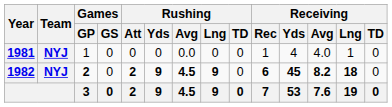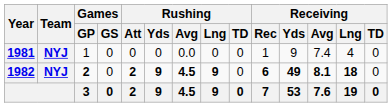 <table class="wikitable" style="text-align:center;">
 <tr>
 <th rowspan="2">Year</th>
 <th rowspan="2">Team</th>
 <th colspan="2">Games</th>
 <th colspan="5">Rushing</th>
 <th colspan="5">Receiving</th>
 </tr>
 <tr>
 <th>GP</th>
 <th>GS</th>
 <th>Att</th>
 <th>Yds</th>
 <th>Avg</th>
 <th>Lng</th>
 <th>TD</th>
 <th>Rec</th>
 <th>Yds</th>
 <th>Avg</th>
 <th>Lng</th>
 <th>TD</th>
 </tr>
 <tr>
 <th><a href='#'>1981</a></th>
 <th><a href='#'>NYJ</a></th>
 <td>1</td>
 <td>0</td>
 <td>0</td>
 <td>0</td>
 <td>0.0</td>
 <td>0</td>
 <td>0</td>
 <td>1</td>
+<td>9</td>
+<td>7.4</td>
 <td>4</td>
-<td>4.0</td>
-<td>1</td>
 <td>0</td>
 </tr>
 <tr>
 <th><a href='#'>1982</a></th>
 <th><a href='#'>NYJ</a></th>
 <td><strong>2</strong></td>
 <td>0</td>
 <td><strong>2</strong></td>
 <td><strong>9</strong></td>
 <td><strong>4.5</strong></td>
 <td><strong>9</strong></td>
 <td>0</td>
 <td><strong>6</strong></td>
-<td><strong>45</strong></td>
-<td><strong>8.2</strong></td>
+<td><strong>49</strong></td>
+<td><strong>8.1</strong></td>
 <td><strong>18</strong></td>
 <td>0</td>
 </tr>
 <tr>
 <th colspan="2"></th>
 <th>3</th>
 <th>0</th>
 <th>2</th>
 <th>9</th>
 <th>4.5</th>
 <th>9</th>
 <th>0</th>
 <th>7</th>
 <th>53</th>
 <th>7.6</th>
 <th>19</th>
 <th>0</th>
 </tr>
 </table>
